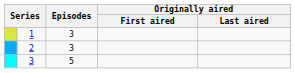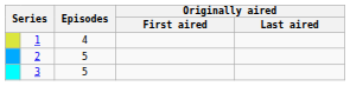 <table class="wikitable plainrowheaders" style="text-align:center;">
 <tr>
 <th scope="col" style="padding: 0px 9px" rowspan="2" colspan="2">Series</th>
 <th scope="col" style="padding: 0px 9px" rowspan="2">Episodes</th>
 <th scope="col" style="padding: 0px 90px" colspan="2">Originally aired</th>
 </tr>
 <tr>
 <th scope="col">First aired</th>
 <th scope="col">Last aired</th>
 </tr>
 <tr>
 <td scope="row" style="background:#dbe63e; color:#100;"></td>
 <td><a href='#'>1</a></td>
-<td>3</td>
+<td>4</td>
 <td></td>
 <td></td>
 </tr>
 <tr>
 <td scope="row" style="background:#00aaff; color:#100;"></td>
 <td><a href='#'>2</a></td>
-<td>3</td>
+<td>5</td>
 <td></td>
 <td></td>
 </tr>
 <tr>
 <td scope="row" style="background:#00ffff; color:#100;"></td>
 <td><a href='#'>3</a></td>
 <td>5</td>
 <td></td>
 <td></td>
 </tr>
 </table>
